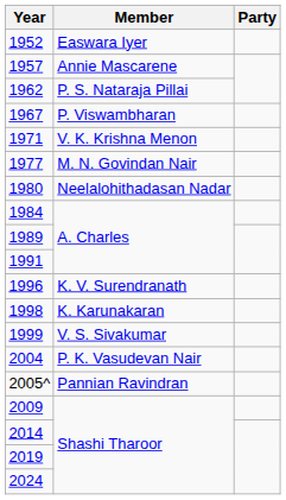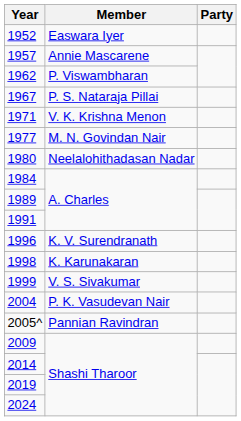 <table class="wikitable">
 <tr>
 <th>Year</th>
 <th>Member</th>
 <th colspan="2">Party</th>
 </tr>
 <tr>
 <td><a href='#'>1952</a></td>
 <td><a href='#'>Easwara Iyer</a></td>
 <td></td>
 </tr>
 <tr>
 <td><a href='#'>1957</a></td>
 <td><a href='#'>Annie Mascarene</a></td>
 </tr>
 <tr>
 <td><a href='#'>1962</a></td>
-<td><a href='#'>P. S. Nataraja Pillai</a></td>
+<td><a href='#'>P. Viswambharan</a></td>
 </tr>
 <tr>
 <td><a href='#'>1967</a></td>
-<td><a href='#'>P. Viswambharan</a></td>
+<td><a href='#'>P. S. Nataraja Pillai</a></td>
 <td></td>
 </tr>
 <tr>
 <td><a href='#'>1971</a></td>
 <td><a href='#'>V. K. Krishna Menon</a></td>
 <td></td>
 </tr>
 <tr>
 <td><a href='#'>1977</a></td>
 <td><a href='#'>M. N. Govindan Nair</a></td>
 <td></td>
 </tr>
 <tr>
 <td><a href='#'>1980</a></td>
 <td><a href='#'>Neelalohithadasan Nadar</a></td>
 <td></td>
 </tr>
 <tr>
 <td><a href='#'>1984</a></td>
 <td rowspan="3"><a href='#'>A. Charles</a></td>
 <td></td>
 </tr>
 <tr>
 <td><a href='#'>1989</a></td>
 </tr>
 <tr>
 <td><a href='#'>1991</a></td>
 </tr>
 <tr>
 <td><a href='#'>1996</a></td>
 <td><a href='#'>K. V. Surendranath</a></td>
 <td></td>
 </tr>
 <tr>
 <td><a href='#'>1998</a></td>
 <td><a href='#'>K. Karunakaran</a></td>
 <td></td>
 </tr>
 <tr>
 <td><a href='#'>1999</a></td>
 <td><a href='#'>V. S. Sivakumar</a></td>
 </tr>
 <tr>
 <td><a href='#'>2004</a></td>
 <td><a href='#'>P. K. Vasudevan Nair</a></td>
 <td></td>
 </tr>
 <tr>
 <td>2005^</td>
 <td><a href='#'>Pannian Ravindran</a></td>
 </tr>
 <tr>
 <td><a href='#'>2009</a></td>
 <td rowspan="4"><a href='#'>Shashi Tharoor</a></td>
 <td></td>
 </tr>
 <tr>
 <td><a href='#'>2014</a></td>
 </tr>
 <tr>
 <td><a href='#'>2019</a></td>
 </tr>
 <tr>
 <td><a href='#'>2024</a></td>
 </tr>
 </table>
